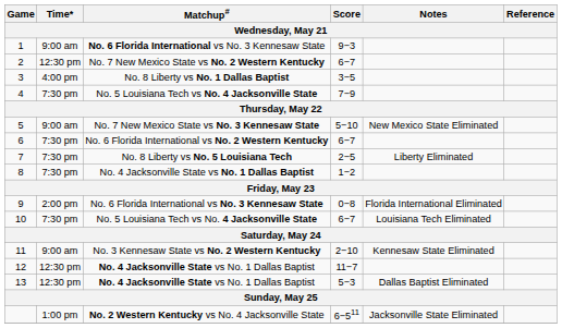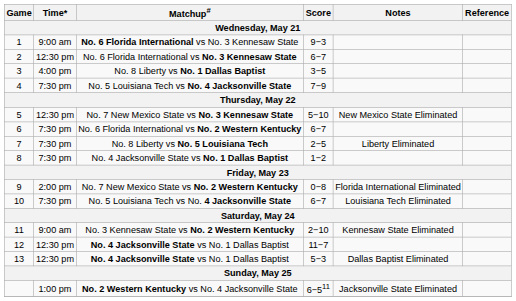 <table class="wikitable" style="font-size: 95%">
 <tr align="center">
 <th>Game</th>
 <th>Time*</th>
 <th>Matchup<sup>#</sup></th>
 <th>Score</th>
 <th>Notes</th>
 <th>Reference</th>
 </tr>
 <tr>
 <th colspan=7>Wednesday, May 21</th>
 </tr>
 <tr>
 <td style="text-align:center;">1</td>
 <td style="text-align:center;">9:00 am</td>
 <td style="text-align:center;"><strong>No. 6 Florida International</strong> vs No. 3 Kennesaw State</td>
 <td style="text-align:center;">9−3</td>
 <td style="text-align:center;"></td>
 <td style="text-align:center;"></td>
 </tr>
 <tr>
 <td style="text-align:center;">2</td>
 <td style="text-align:center;">12:30 pm</td>
-<td style="text-align:center;">No. 7 New Mexico State vs <strong>No. 2 Western Kentucky</strong></td>
+<td style="text-align:center;">No. 6 Florida International vs <strong>No. 3 Kennesaw State</strong></td>
 <td style="text-align:center;">6−7</td>
 <td style="text-align:center;"></td>
 <td style="text-align:center;"></td>
 </tr>
 <tr>
 <td style="text-align:center;">3</td>
 <td style="text-align:center;">4:00 pm</td>
 <td style="text-align:center;">No. 8 Liberty vs <strong>No. 1 Dallas Baptist</strong></td>
 <td style="text-align:center;">3−5</td>
 <td style="text-align:center;"></td>
 <td style="text-align:center;"></td>
 </tr>
 <tr>
 <td style="text-align:center;">4</td>
 <td style="text-align:center;">7:30 pm</td>
 <td style="text-align:center;">No. 5 Louisiana Tech vs <strong>No. 4 Jacksonville State</strong></td>
 <td style="text-align:center;">7−9</td>
 <td style="text-align:center;"></td>
 <td style="text-align:center;"></td>
 </tr>
 <tr>
 <th colspan=7>Thursday, May 22</th>
 </tr>
 <tr>
 <td style="text-align:center;">5</td>
-<td style="text-align:center;">9:00 am</td>
+<td style="text-align:center;">12:30 pm</td>
 <td style="text-align:center;">No. 7 New Mexico State vs <strong>No. 3 Kennesaw State</strong></td>
 <td style="text-align:center;">5−10</td>
 <td style="text-align:center;">New Mexico State Eliminated</td>
 <td style="text-align:center;"></td>
 </tr>
 <tr>
 <td style="text-align:center;">6</td>
 <td style="text-align:center;">7:30 pm</td>
 <td style="text-align:center;">No. 6 Florida International vs <strong>No. 2 Western Kentucky</strong></td>
 <td style="text-align:center;">6−7</td>
 <td style="text-align:center;"></td>
 <td style="text-align:center;"></td>
 </tr>
 <tr>
 <td style="text-align:center;">7</td>
 <td style="text-align:center;">7:30 pm</td>
 <td style="text-align:center;">No. 8 Liberty vs <strong>No. 5 Louisiana Tech</strong></td>
 <td style="text-align:center;">2−5</td>
 <td style="text-align:center;">Liberty Eliminated</td>
 <td style="text-align:center;"></td>
 </tr>
 <tr>
 <td style="text-align:center;">8</td>
 <td style="text-align:center;">7:30 pm</td>
 <td style="text-align:center;">No. 4 Jacksonville State vs <strong>No. 1 Dallas Baptist</strong></td>
 <td style="text-align:center;">1−2</td>
 <td style="text-align:center;"></td>
 <td style="text-align:center;"></td>
 </tr>
 <tr>
 <th colspan=7>Friday, May 23</th>
 </tr>
 <tr>
 <td style="text-align:center;">9</td>
 <td style="text-align:center;">2:00 pm</td>
-<td style="text-align:center;">No. 6 Florida International vs <strong>No. 3 Kennesaw State</strong></td>
+<td style="text-align:center;">No. 7 New Mexico State vs <strong>No. 2 Western Kentucky</strong></td>
 <td style="text-align:center;">0−8</td>
 <td style="text-align:center;">Florida International Eliminated</td>
 <td style="text-align:center;"></td>
 </tr>
 <tr>
 <td style="text-align:center;">10</td>
 <td style="text-align:center;">7:30 pm</td>
 <td style="text-align:center;">No. 5 Louisiana Tech vs No. <strong>4 Jacksonville State</strong></td>
 <td style="text-align:center;">6−7</td>
 <td style="text-align:center;">Louisiana Tech Eliminated</td>
 <td style="text-align:center;"></td>
 </tr>
 <tr>
 <th colspan=7>Saturday, May 24</th>
 </tr>
 <tr>
 <td style="text-align:center;">11</td>
 <td style="text-align:center;">9:00 am</td>
 <td style="text-align:center;">No. 3 Kennesaw State vs <strong>No. 2 Western Kentucky</strong></td>
 <td style="text-align:center;">2−10</td>
 <td style="text-align:center;">Kennesaw State Eliminated</td>
 <td style="text-align:center;"></td>
 </tr>
 <tr>
 <td style="text-align:center;">12</td>
 <td style="text-align:center;">12:30 pm</td>
 <td style="text-align:center;"><strong>No. 4 Jacksonville State</strong> vs No. 1 Dallas Baptist</td>
 <td style="text-align:center;">11−7</td>
 <td style="text-align:center;"></td>
 <td style="text-align:center;"></td>
 </tr>
 <tr>
 <td style="text-align:center;">13</td>
 <td style="text-align:center;">12:30 pm</td>
 <td style="text-align:center;"><strong>No. 4 Jacksonville State</strong> vs No. 1 Dallas Baptist</td>
 <td style="text-align:center;">5−3</td>
 <td style="text-align:center;">Dallas Baptist Eliminated</td>
 <td style="text-align:center;"></td>
 </tr>
 <tr>
 <th colspan=7>Sunday, May 25</th>
 </tr>
 <tr>
 <td style="text-align:center;"></td>
 <td style="text-align:center;">1:00 pm</td>
 <td style="text-align:center;"><strong>No. 2 Western Kentucky</strong> vs No. 4 Jacksonville State</td>
 <td style="text-align:center;">6−5<sup>11</sup></td>
 <td style="text-align:center;">Jacksonville State Eliminated</td>
 <td style="text-align:center;"></td>
 </tr>
 <tr>
 </tr>
 </table>
